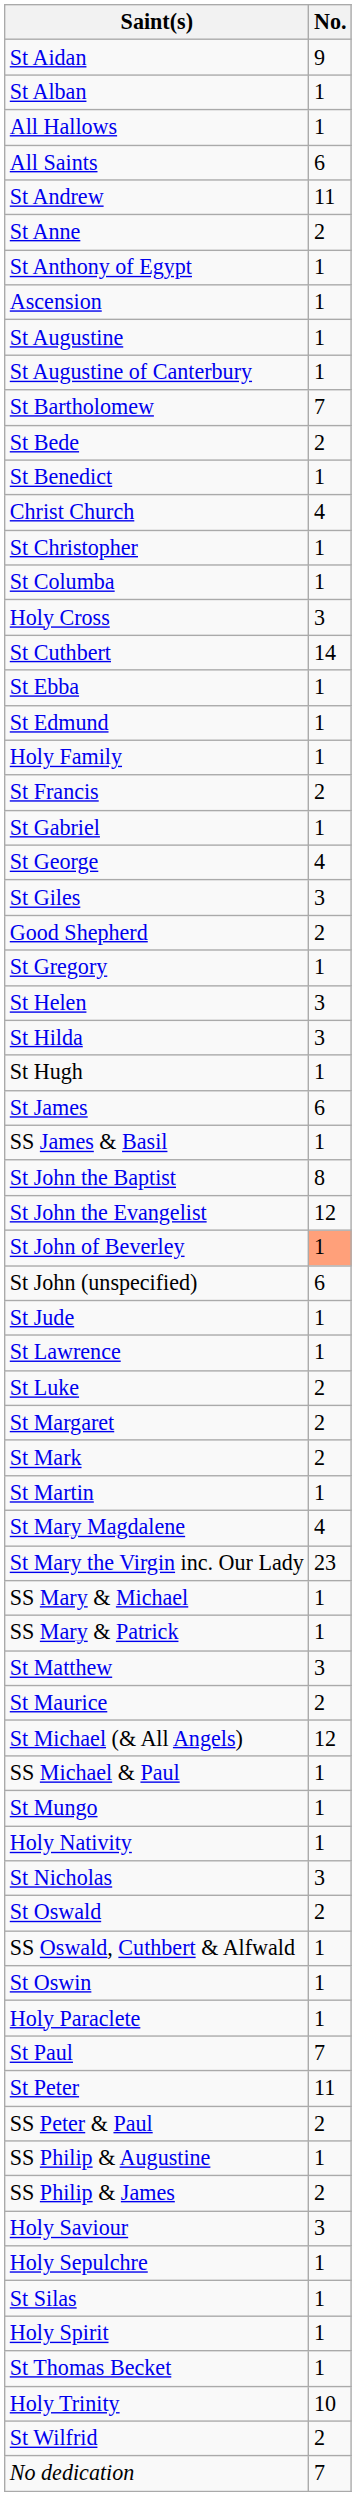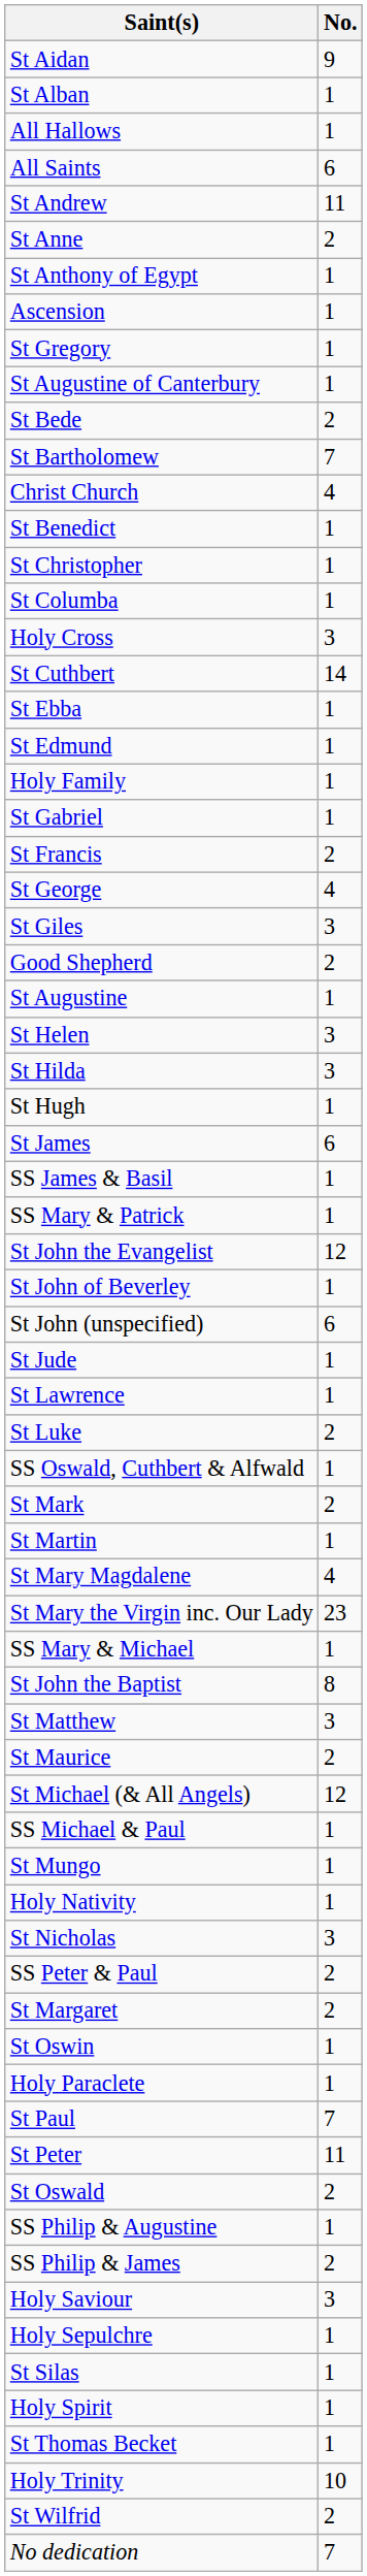 <table class="wikitable">
 <tr>
 <th>Saint(s)</th>
 <th>No.</th>
 </tr>
 <tr>
 <td><a href='#'>St Aidan</a></td>
 <td>9</td>
 </tr>
 <tr>
 <td><a href='#'>St Alban</a></td>
 <td>1</td>
 </tr>
 <tr>
 <td><a href='#'>All Hallows</a></td>
 <td>1</td>
 </tr>
 <tr>
 <td><a href='#'>All Saints</a></td>
 <td>6</td>
 </tr>
 <tr>
 <td><a href='#'>St Andrew</a></td>
 <td>11</td>
 </tr>
 <tr>
 <td><a href='#'>St Anne</a></td>
 <td>2</td>
 </tr>
 <tr>
 <td><a href='#'>St Anthony of Egypt</a></td>
 <td>1</td>
 </tr>
 <tr>
 <td><a href='#'>Ascension</a></td>
 <td>1</td>
 </tr>
 <tr>
-<td><a href='#'>St Augustine</a></td>
+<td><a href='#'>St Gregory</a></td>
 <td>1</td>
 </tr>
 <tr>
 <td><a href='#'>St Augustine of Canterbury</a></td>
 <td>1</td>
 </tr>
 <tr>
+<td><a href='#'>St Bede</a></td>
+<td>2</td>
+</tr>
+<tr>
 <td><a href='#'>St Bartholomew</a></td>
 <td>7</td>
 </tr>
 <tr>
-<td><a href='#'>St Bede</a></td>
-<td>2</td>
+<td><a href='#'>Christ Church</a></td>
+<td>4</td>
 </tr>
 <tr>
 <td><a href='#'>St Benedict</a></td>
 <td>1</td>
-</tr>
-<tr>
-<td><a href='#'>Christ Church</a></td>
-<td>4</td>
 </tr>
 <tr>
 <td><a href='#'>St Christopher</a></td>
 <td>1</td>
 </tr>
 <tr>
 <td><a href='#'>St Columba</a></td>
 <td>1</td>
 </tr>
 <tr>
 <td><a href='#'>Holy Cross</a></td>
 <td>3</td>
 </tr>
 <tr>
 <td><a href='#'>St Cuthbert</a></td>
 <td>14</td>
 </tr>
 <tr>
 <td><a href='#'>St Ebba</a></td>
 <td>1</td>
 </tr>
 <tr>
 <td><a href='#'>St Edmund</a></td>
 <td>1</td>
 </tr>
 <tr>
 <td><a href='#'>Holy Family</a></td>
 <td>1</td>
 </tr>
 <tr>
+<td><a href='#'>St Gabriel</a></td>
+<td>1</td>
+</tr>
+<tr>
 <td><a href='#'>St Francis</a></td>
 <td>2</td>
-</tr>
-<tr>
-<td><a href='#'>St Gabriel</a></td>
-<td>1</td>
 </tr>
 <tr>
 <td><a href='#'>St George</a></td>
 <td>4</td>
 </tr>
 <tr>
 <td><a href='#'>St Giles</a></td>
 <td>3</td>
 </tr>
 <tr>
 <td><a href='#'>Good Shepherd</a></td>
 <td>2</td>
 </tr>
 <tr>
-<td><a href='#'>St Gregory</a></td>
+<td><a href='#'>St Augustine</a></td>
 <td>1</td>
 </tr>
 <tr>
 <td><a href='#'>St Helen</a></td>
 <td>3</td>
 </tr>
 <tr>
 <td><a href='#'>St Hilda</a></td>
 <td>3</td>
 </tr>
 <tr>
 <td>St Hugh</td>
 <td>1</td>
 </tr>
 <tr>
 <td><a href='#'>St James</a></td>
 <td>6</td>
 </tr>
 <tr>
 <td>SS <a href='#'>James</a> & <a href='#'>Basil</a></td>
 <td>1</td>
 </tr>
 <tr>
-<td><a href='#'>St John the Baptist</a></td>
-<td>8</td>
+<td>SS <a href='#'>Mary</a> & <a href='#'>Patrick</a></td>
+<td>1</td>
 </tr>
 <tr>
 <td><a href='#'>St John the Evangelist</a></td>
 <td>12</td>
 </tr>
 <tr>
 <td><a href='#'>St John of Beverley</a></td>
-<td style="background: lightsalmon;">1</td>
+<td>1</td>
 </tr>
 <tr>
 <td>St John (unspecified)</td>
 <td>6</td>
 </tr>
 <tr>
 <td><a href='#'>St Jude</a></td>
 <td>1</td>
 </tr>
 <tr>
 <td><a href='#'>St Lawrence</a></td>
 <td>1</td>
 </tr>
 <tr>
 <td><a href='#'>St Luke</a></td>
 <td>2</td>
 </tr>
 <tr>
-<td><a href='#'>St Margaret</a></td>
-<td>2</td>
+<td>SS <a href='#'>Oswald</a>, <a href='#'>Cuthbert</a> & Alfwald</td>
+<td>1</td>
 </tr>
 <tr>
 <td><a href='#'>St Mark</a></td>
 <td>2</td>
 </tr>
 <tr>
 <td><a href='#'>St Martin</a></td>
 <td>1</td>
 </tr>
 <tr>
 <td><a href='#'>St Mary Magdalene</a></td>
 <td>4</td>
 </tr>
 <tr>
 <td><a href='#'>St Mary the Virgin</a> inc. Our Lady</td>
 <td>23</td>
 </tr>
 <tr>
 <td>SS <a href='#'>Mary</a> & <a href='#'>Michael</a></td>
 <td>1</td>
 </tr>
 <tr>
-<td>SS <a href='#'>Mary</a> & <a href='#'>Patrick</a></td>
-<td>1</td>
+<td><a href='#'>St John the Baptist</a></td>
+<td>8</td>
 </tr>
 <tr>
 <td><a href='#'>St Matthew</a></td>
 <td>3</td>
 </tr>
 <tr>
 <td><a href='#'>St Maurice</a></td>
 <td>2</td>
 </tr>
 <tr>
 <td><a href='#'>St Michael</a> (& All <a href='#'>Angels</a>)</td>
 <td>12</td>
 </tr>
 <tr>
 <td>SS <a href='#'>Michael</a> & <a href='#'>Paul</a></td>
 <td>1</td>
 </tr>
 <tr>
 <td><a href='#'>St Mungo</a></td>
 <td>1</td>
 </tr>
 <tr>
 <td><a href='#'>Holy Nativity</a></td>
 <td>1</td>
 </tr>
 <tr>
 <td><a href='#'>St Nicholas</a></td>
 <td>3</td>
 </tr>
 <tr>
-<td><a href='#'>St Oswald</a></td>
+<td>SS <a href='#'>Peter</a> & <a href='#'>Paul</a></td>
 <td>2</td>
 </tr>
 <tr>
-<td>SS <a href='#'>Oswald</a>, <a href='#'>Cuthbert</a> & Alfwald</td>
-<td>1</td>
+<td><a href='#'>St Margaret</a></td>
+<td>2</td>
 </tr>
 <tr>
 <td><a href='#'>St Oswin</a></td>
 <td>1</td>
 </tr>
 <tr>
 <td><a href='#'>Holy Paraclete</a></td>
 <td>1</td>
 </tr>
 <tr>
 <td><a href='#'>St Paul</a></td>
 <td>7</td>
 </tr>
 <tr>
 <td><a href='#'>St Peter</a></td>
 <td>11</td>
 </tr>
 <tr>
-<td>SS <a href='#'>Peter</a> & <a href='#'>Paul</a></td>
+<td><a href='#'>St Oswald</a></td>
 <td>2</td>
 </tr>
 <tr>
 <td>SS <a href='#'>Philip</a> & <a href='#'>Augustine</a></td>
 <td>1</td>
 </tr>
 <tr>
 <td>SS <a href='#'>Philip</a> & <a href='#'>James</a></td>
 <td>2</td>
 </tr>
 <tr>
 <td><a href='#'>Holy Saviour</a></td>
 <td>3</td>
 </tr>
 <tr>
 <td><a href='#'>Holy Sepulchre</a></td>
 <td>1</td>
 </tr>
 <tr>
 <td><a href='#'>St Silas</a></td>
 <td>1</td>
 </tr>
 <tr>
 <td><a href='#'>Holy Spirit</a></td>
 <td>1</td>
 </tr>
 <tr>
 <td><a href='#'>St Thomas Becket</a></td>
 <td>1</td>
 </tr>
 <tr>
 <td><a href='#'>Holy Trinity</a></td>
 <td>10</td>
 </tr>
 <tr>
 <td><a href='#'>St Wilfrid</a></td>
 <td>2</td>
 </tr>
 <tr>
 <td><em>No dedication</em></td>
 <td>7</td>
 </tr>
 </table>
